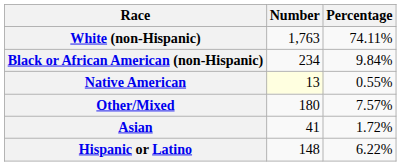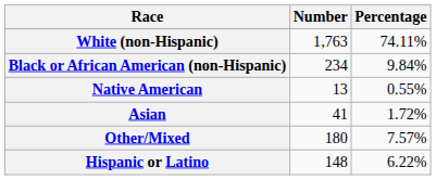 <table class="wikitable" style="text-align:right">
 <tr>
 <th scope="col">Race</th>
 <th scope="col">Number</th>
 <th scope="col">Percentage</th>
 </tr>
 <tr>
 <th scope="row"><a href='#'>White</a> (non-Hispanic)</th>
 <td>1,763</td>
 <td>74.11%</td>
 </tr>
 <tr>
 <th scope="row"><a href='#'>Black or African American</a> (non-Hispanic)</th>
 <td>234</td>
 <td>9.84%</td>
 </tr>
 <tr>
 <th scope="row"><a href='#'>Native American</a></th>
-<td style="background: lightyellow;">13</td>
+<td>13</td>
 <td>0.55%</td>
+</tr>
+<tr>
+<th scope="row"><a href='#'>Asian</a></th>
+<td>41</td>
+<td>1.72%</td>
 </tr>
 <tr>
 <th scope="row"><a href='#'>Other/Mixed</a></th>
 <td>180</td>
 <td>7.57%</td>
 </tr>
 <tr>
-<th scope="row"><a href='#'>Asian</a></th>
-<td>41</td>
-<td>1.72%</td>
-</tr>
-<tr>
 <th scope="row"><a href='#'>Hispanic</a> or <a href='#'>Latino</a></th>
 <td>148</td>
 <td>6.22%</td>
 </tr>
 </table>
